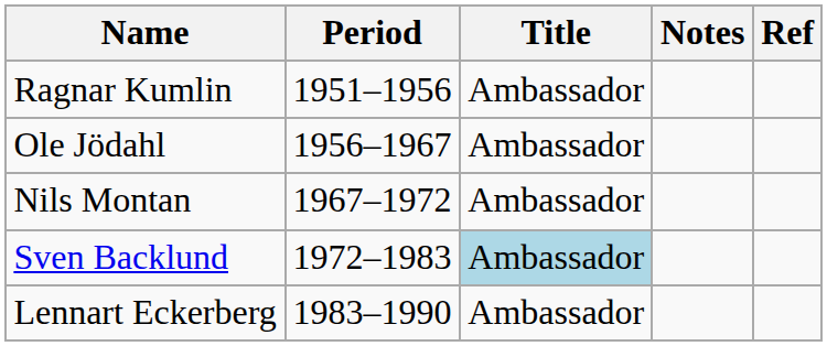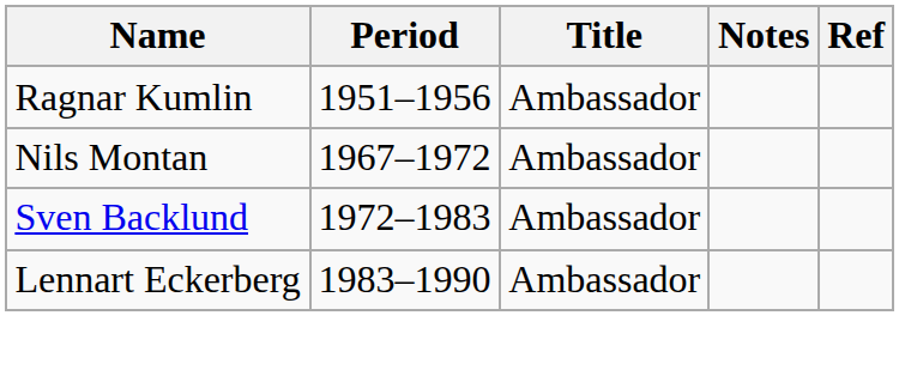 <table class="wikitable">
 <tr>
 <th>Name</th>
 <th>Period</th>
 <th>Title</th>
 <th>Notes</th>
 <th>Ref</th>
 </tr>
 <tr>
 <td>Ragnar Kumlin</td>
 <td>1951–1956</td>
 <td>Ambassador</td>
 <td></td>
 <td></td>
 </tr>
 <tr>
-<td>Ole Jödahl</td>
-<td>1956–1967</td>
-<td>Ambassador</td>
-<td></td>
-<td></td>
-</tr>
-<tr>
 <td>Nils Montan</td>
 <td>1967–1972</td>
 <td>Ambassador</td>
 <td></td>
 <td></td>
 </tr>
 <tr>
 <td><a href='#'>Sven Backlund</a></td>
 <td>1972–1983</td>
-<td style="background: lightblue;">Ambassador</td>
+<td>Ambassador</td>
 <td></td>
 <td></td>
 </tr>
 <tr>
 <td>Lennart Eckerberg</td>
 <td>1983–1990</td>
 <td>Ambassador</td>
 <td></td>
 <td></td>
 </tr>
 <tr>
 </tr>
 </table>
